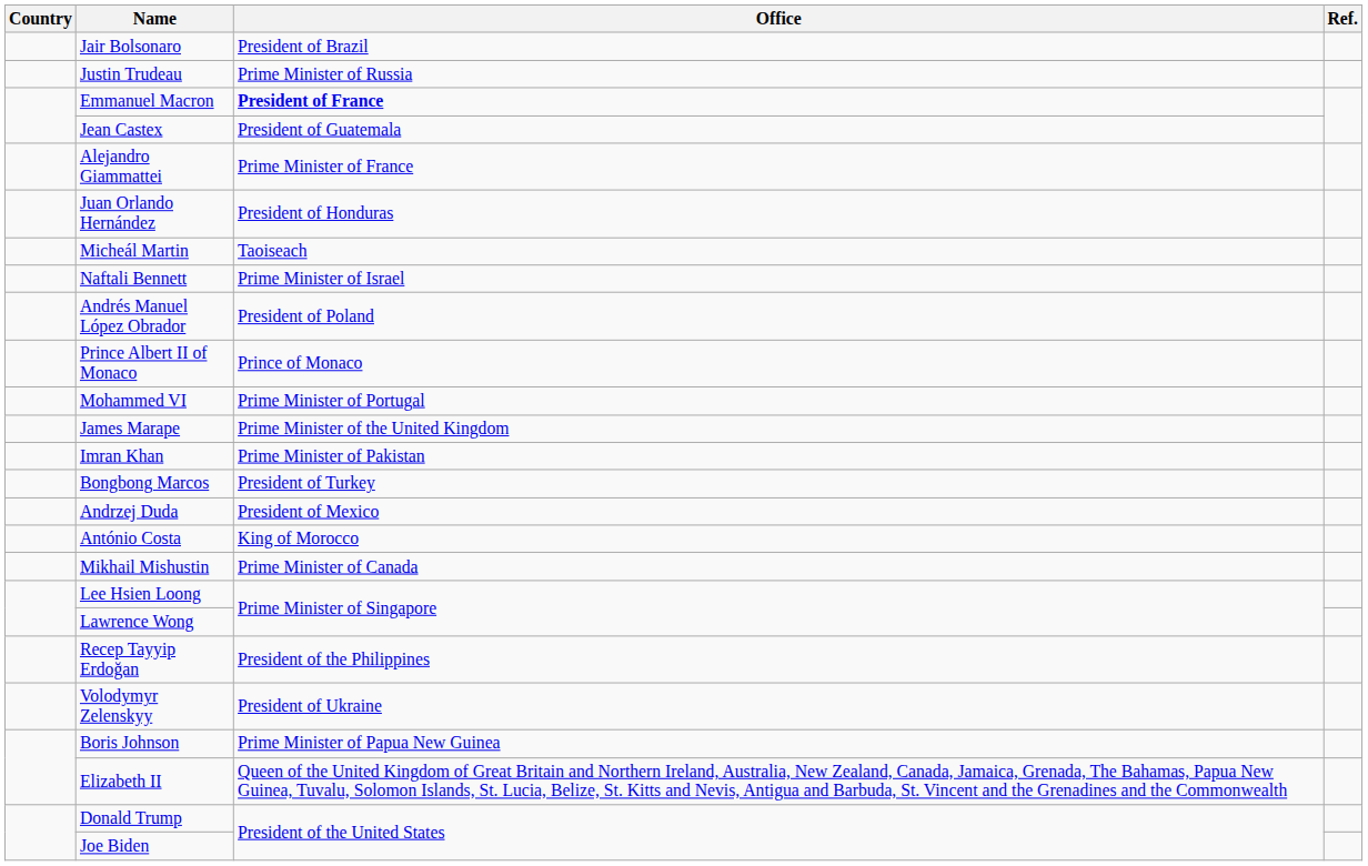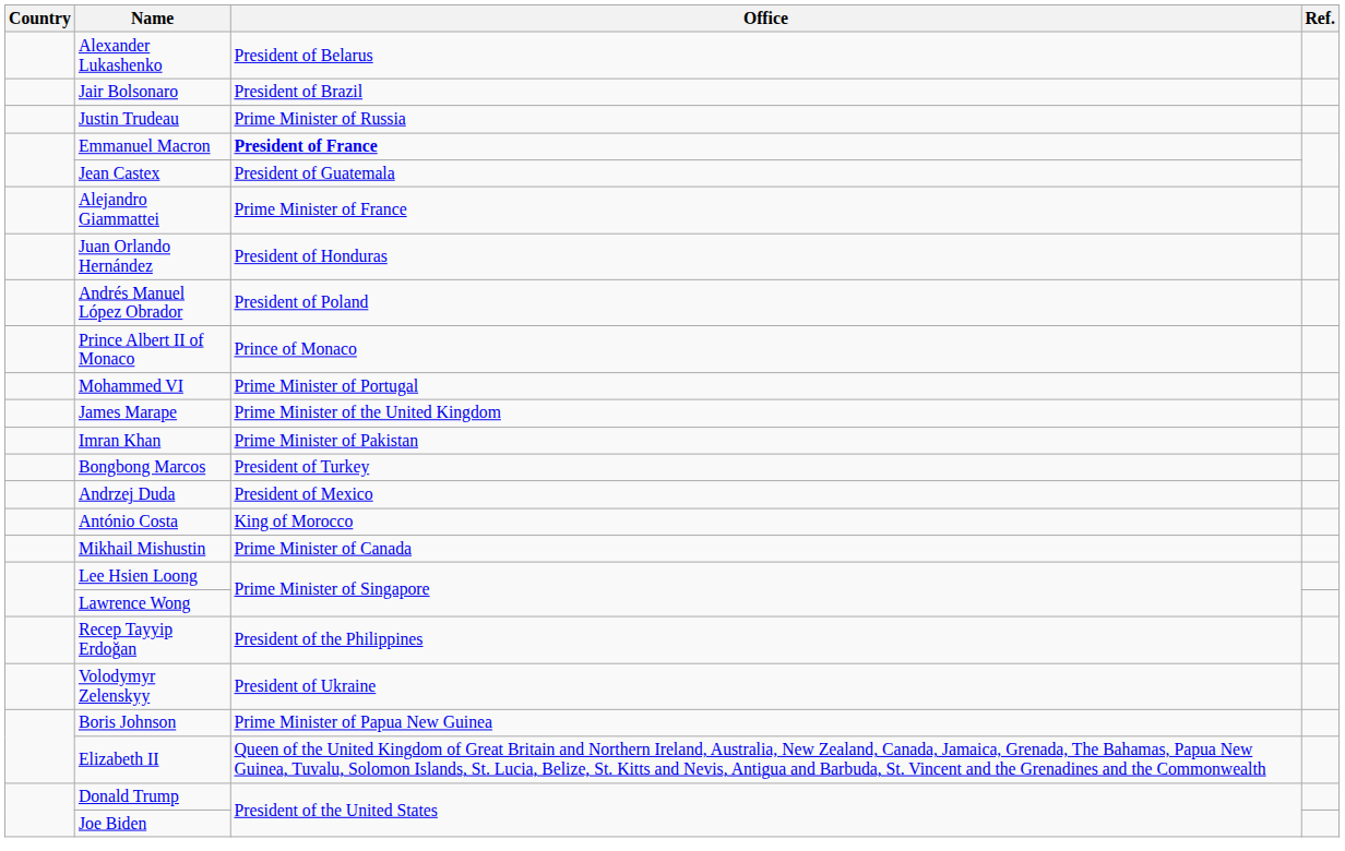 <table class="wikitable sortable" style="text-align:left">
 <tr>
 <th>Country</th>
 <th>Name</th>
 <th>Office</th>
 <th>Ref.</th>
+</tr>
+<tr>
+<td></td>
+<td><a href='#'>Alexander Lukashenko</a></td>
+<td><a href='#'>President of Belarus</a></td>
+<td></td>
 </tr>
 <tr>
 <td></td>
 <td><a href='#'>Jair Bolsonaro</a></td>
 <td><a href='#'>President of Brazil</a></td>
 <td></td>
 </tr>
 <tr>
 <td></td>
 <td><a href='#'>Justin Trudeau</a></td>
 <td><a href='#'>Prime Minister of Russia</a></td>
 <td></td>
 </tr>
 <tr>
 <td rowspan="2"></td>
 <td><a href='#'>Emmanuel Macron</a></td>
 <td><strong><a href='#'>President of France</a></strong></td>
 <td rowspan="2"></td>
 </tr>
 <tr>
 <td><a href='#'>Jean Castex</a></td>
 <td><a href='#'>President of Guatemala</a></td>
 </tr>
 <tr>
 <td></td>
 <td><a href='#'>Alejandro Giammattei</a></td>
 <td><a href='#'>Prime Minister of France</a></td>
 <td></td>
 </tr>
 <tr>
 <td></td>
 <td><a href='#'>Juan Orlando Hernández</a></td>
 <td><a href='#'>President of Honduras</a></td>
-<td></td>
-</tr>
-<tr>
-<td></td>
-<td><a href='#'>Micheál Martin</a></td>
-<td><a href='#'>Taoiseach</a></td>
-<td></td>
-</tr>
-<tr>
-<td></td>
-<td><a href='#'>Naftali Bennett</a></td>
-<td><a href='#'>Prime Minister of Israel</a></td>
 <td></td>
 </tr>
 <tr>
 <td></td>
 <td><a href='#'>Andrés Manuel López Obrador</a></td>
 <td><a href='#'>President of Poland</a></td>
 <td></td>
 </tr>
 <tr>
 <td></td>
 <td><a href='#'>Prince Albert II of Monaco</a></td>
 <td><a href='#'>Prince of Monaco</a></td>
 <td></td>
 </tr>
 <tr>
 <td></td>
 <td><a href='#'>Mohammed VI</a></td>
 <td><a href='#'>Prime Minister of Portugal</a></td>
 <td></td>
 </tr>
 <tr>
 <td></td>
 <td><a href='#'>James Marape</a></td>
 <td><a href='#'>Prime Minister of the United Kingdom</a></td>
 <td></td>
 </tr>
 <tr>
 <td></td>
 <td><a href='#'>Imran Khan</a></td>
 <td><a href='#'>Prime Minister of Pakistan</a></td>
 <td></td>
 </tr>
 <tr>
 <td></td>
 <td><a href='#'>Bongbong Marcos</a></td>
 <td><a href='#'>President of Turkey</a></td>
 <td></td>
 </tr>
 <tr>
 <td></td>
 <td><a href='#'>Andrzej Duda</a></td>
 <td><a href='#'>President of Mexico</a></td>
 <td></td>
 </tr>
 <tr>
 <td></td>
 <td><a href='#'>António Costa</a></td>
 <td><a href='#'>King of Morocco</a></td>
 <td></td>
 </tr>
 <tr>
 <td></td>
 <td><a href='#'>Mikhail Mishustin</a></td>
 <td><a href='#'>Prime Minister of Canada</a></td>
 <td></td>
 </tr>
 <tr>
 <td rowspan="2"></td>
 <td><a href='#'>Lee Hsien Loong</a></td>
 <td rowspan="2"><a href='#'>Prime Minister of Singapore</a></td>
 <td></td>
 </tr>
 <tr>
 <td><a href='#'>Lawrence Wong</a></td>
 <td></td>
 </tr>
 <tr>
 <td></td>
 <td><a href='#'>Recep Tayyip Erdoğan</a></td>
 <td><a href='#'>President of the Philippines</a></td>
 <td></td>
 </tr>
 <tr>
 <td></td>
 <td><a href='#'>Volodymyr Zelenskyy</a></td>
 <td><a href='#'>President of Ukraine</a></td>
 <td></td>
 </tr>
 <tr>
 <td rowspan="2"></td>
 <td><a href='#'>Boris Johnson</a></td>
 <td><a href='#'>Prime Minister of Papua New Guinea</a></td>
 <td></td>
 </tr>
 <tr>
 <td><a href='#'>Elizabeth II</a></td>
 <td><a href='#'>Queen of the United Kingdom of Great Britain and Northern Ireland, Australia, New Zealand, Canada, Jamaica, Grenada, The Bahamas, Papua New Guinea, Tuvalu, Solomon Islands, St. Lucia, Belize, St. Kitts and Nevis, Antigua and Barbuda, St. Vincent and the Grenadines and the Commonwealth</a></td>
 <td></td>
 </tr>
 <tr>
 <td rowspan="2"></td>
 <td><a href='#'>Donald Trump</a></td>
 <td rowspan="2"><a href='#'>President of the United States</a></td>
 <td></td>
 </tr>
 <tr>
 <td><a href='#'>Joe Biden</a></td>
 <td></td>
 </tr>
 </table>
